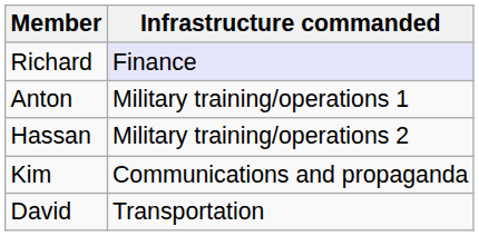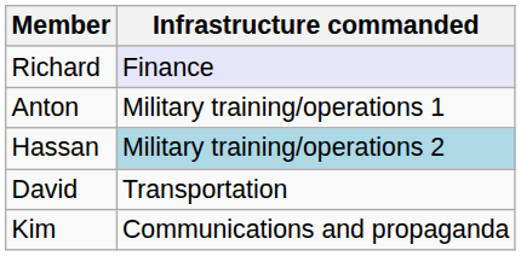 <table class="wikitable">
 <tr>
 <th>Member</th>
 <th>Infrastructure commanded</th>
 </tr>
 <tr>
 <td>Richard</td>
 <td style="background: lavender;">Finance</td>
 </tr>
 <tr>
 <td>Anton</td>
 <td>Military training/operations 1</td>
 </tr>
 <tr>
 <td>Hassan</td>
-<td>Military training/operations 2</td>
+<td style="background: lightblue;">Military training/operations 2</td>
+</tr>
+<tr>
+<td>David</td>
+<td>Transportation</td>
 </tr>
 <tr>
 <td>Kim</td>
 <td>Communications and propaganda</td>
 </tr>
-<tr>
-<td>David</td>
-<td>Transportation</td>
-</tr>
 </table>
